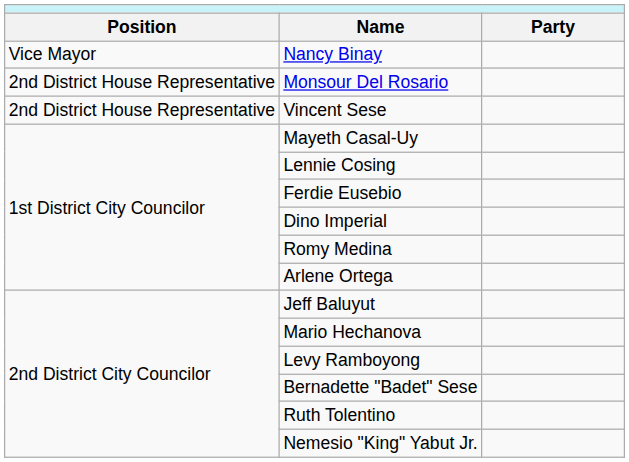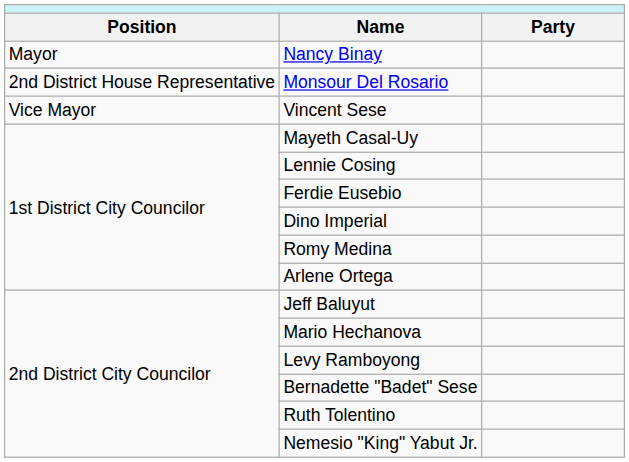 <table class="wikitable" style="font-size:90%">
 <tr>
 <td colspan="4" bgcolor="#caf3f9"></td>
 </tr>
 <tr>
 <th>Position</th>
 <th !width="150px">Name</th>
 <th colspan=2 width=110px>Party</th>
 </tr>
 <tr>
-<td>Vice Mayor</td>
+<td>Mayor</td>
 <td><a href='#'>Nancy Binay</a></td>
 <td></td>
 </tr>
 <tr>
 <td>2nd District House Representative</td>
 <td><a href='#'>Monsour Del Rosario</a></td>
 <td></td>
 </tr>
 <tr>
-<td>2nd District House Representative</td>
+<td>Vice Mayor</td>
 <td>Vincent Sese</td>
 <td></td>
 </tr>
 <tr>
 <td rowspan="6">1st District City Councilor</td>
 <td>Mayeth Casal-Uy</td>
 <td></td>
 </tr>
 <tr>
 <td>Lennie Cosing</td>
 <td></td>
 </tr>
 <tr>
 <td>Ferdie Eusebio</td>
 <td></td>
 </tr>
 <tr>
 <td>Dino Imperial</td>
 <td></td>
 </tr>
 <tr>
 <td>Romy Medina</td>
 <td></td>
 </tr>
 <tr>
 <td>Arlene Ortega</td>
 <td></td>
 </tr>
 <tr>
 <td rowspan="6">2nd District City Councilor</td>
 <td>Jeff Baluyut</td>
 <td></td>
 </tr>
 <tr>
 <td>Mario Hechanova</td>
 <td></td>
 </tr>
 <tr>
 <td>Levy Ramboyong</td>
 <td></td>
 </tr>
 <tr>
 <td>Bernadette "Badet" Sese</td>
 <td></td>
 </tr>
 <tr>
 <td>Ruth Tolentino</td>
 <td></td>
 </tr>
 <tr>
 <td>Nemesio "King" Yabut Jr.</td>
 <td></td>
 </tr>
 </table>
